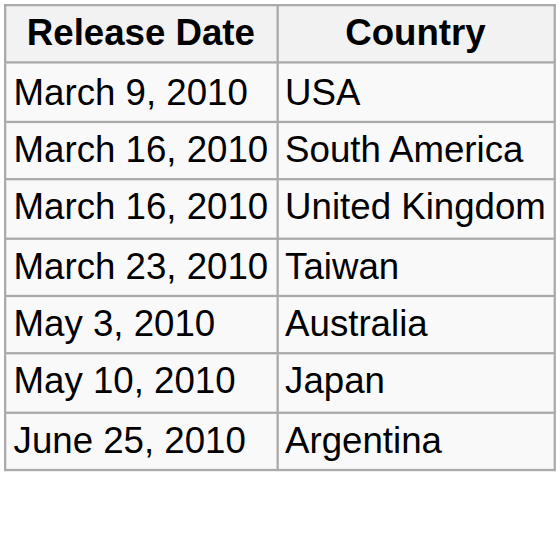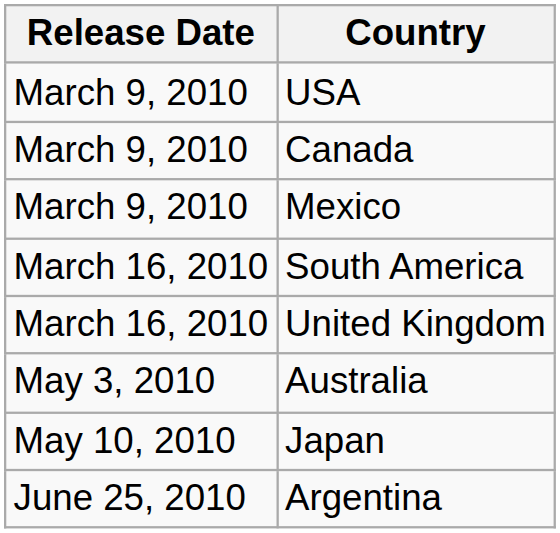 <table class="wikitable">
 <tr>
 <th>Release Date</th>
 <th>Country</th>
 </tr>
 <tr>
 <td>March 9, 2010</td>
 <td>USA</td>
 </tr>
 <tr>
+<td>March 9, 2010</td>
+<td>Canada</td>
+</tr>
+<tr>
+<td>March 9, 2010</td>
+<td>Mexico</td>
+</tr>
+<tr>
 <td>March 16, 2010</td>
 <td>South America</td>
 </tr>
 <tr>
 <td>March 16, 2010</td>
 <td>United Kingdom</td>
-</tr>
-<tr>
-<td>March 23, 2010</td>
-<td>Taiwan</td>
 </tr>
 <tr>
 <td>May 3, 2010</td>
 <td>Australia</td>
 </tr>
 <tr>
 <td>May 10, 2010</td>
 <td>Japan</td>
 </tr>
 <tr>
 <td>June 25, 2010</td>
 <td>Argentina</td>
 </tr>
 </table>
